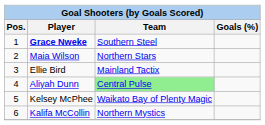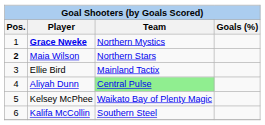 <table class="wikitable"  style="float:left; font-size:90%;">
 <tr>
 <th colspan=4 style=background:#ABCDEF>Goal Shooters (by Goals Scored)</th>
 </tr>
 <tr>
 <th>Pos.</th>
 <th>Player</th>
 <th>Team</th>
 <th>Goals (%)</th>
 </tr>
 <tr>
 <td align=center>1</td>
 <td><strong><a href='#'>Grace Nweke</a></strong></td>
-<td><a href='#'>Southern Steel</a></td>
+<td><a href='#'>Northern Mystics</a></td>
 <td align=center></td>
 </tr>
 <tr>
-<td align=center>2</td>
+<td align=center><strong>2</strong></td>
 <td><a href='#'>Maia Wilson</a></td>
 <td><a href='#'>Northern Stars</a></td>
 <td align=center></td>
 </tr>
 <tr>
 <td align=center>3</td>
 <td>Ellie Bird</td>
 <td><a href='#'>Mainland Tactix</a></td>
 <td align=center></td>
 </tr>
 <tr>
 <td align=center>4</td>
 <td><a href='#'>Aliyah Dunn</a></td>
 <td style="background: lightgreen;"><a href='#'>Central Pulse</a></td>
 <td align=center></td>
 </tr>
 <tr>
 <td align=center>5</td>
 <td>Kelsey McPhee</td>
 <td><a href='#'>Waikato Bay of Plenty Magic</a></td>
 <td align=center></td>
 </tr>
 <tr>
 <td align=center>6</td>
 <td><a href='#'>Kalifa McCollin</a></td>
-<td><a href='#'>Northern Mystics</a></td>
+<td><a href='#'>Southern Steel</a></td>
 <td align=center></td>
 </tr>
 <tr>
 </tr>
 </table>
